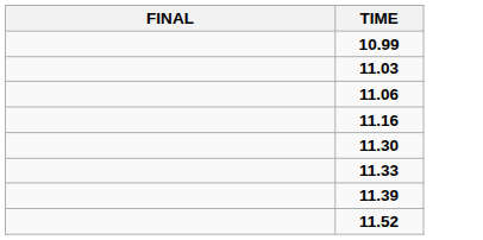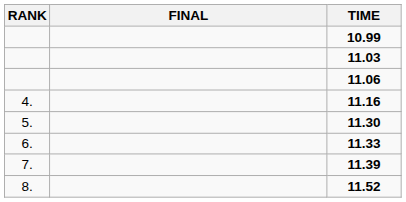 <table class="wikitable" style="border-collapse: collapse; font-size: 90%;">
 <tr>
+<th>RANK</th>
 <th style="width: 20em">FINAL</th>
 <th style="width: 5em">TIME</th>
 </tr>
 <tr>
+<td align="center"></td>
 <td></td>
 <td align="center"><strong>10.99</strong></td>
 </tr>
 <tr>
+<td align="center"></td>
 <td></td>
 <td align="center"><strong>11.03</strong></td>
 </tr>
 <tr>
+<td align="center"></td>
 <td></td>
 <td align="center"><strong>11.06</strong></td>
 </tr>
 <tr>
+<td align="center">4.</td>
 <td></td>
 <td align="center"><strong>11.16</strong></td>
 </tr>
 <tr>
+<td align="center">5.</td>
 <td></td>
 <td align="center"><strong>11.30</strong></td>
 </tr>
 <tr>
+<td align="center">6.</td>
 <td></td>
 <td align="center"><strong>11.33</strong></td>
 </tr>
 <tr>
+<td align="center">7.</td>
 <td></td>
 <td align="center"><strong>11.39</strong></td>
 </tr>
 <tr>
+<td align="center">8.</td>
 <td></td>
 <td align="center"><strong>11.52</strong></td>
 </tr>
 </table>
